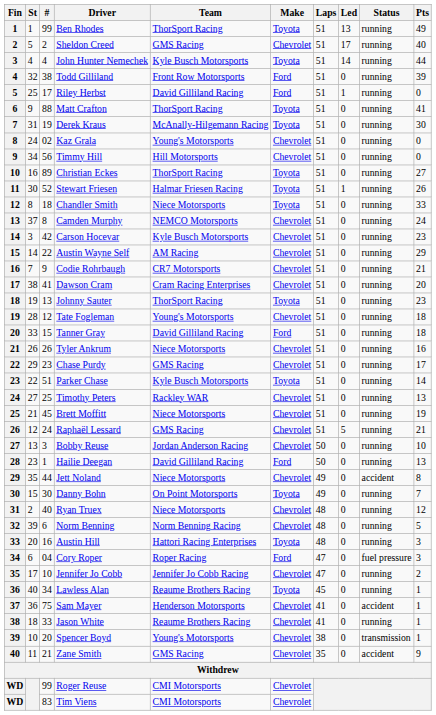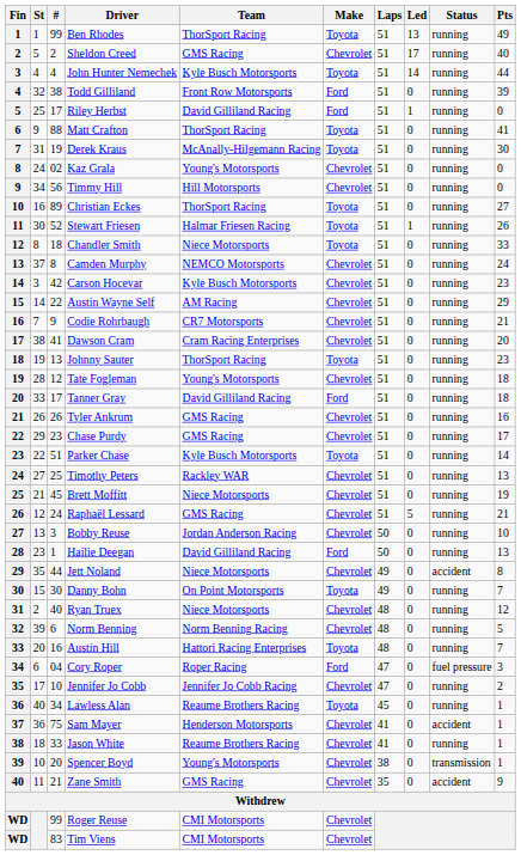 <table class="wikitable" style="font-size:95%">
 <tr>
 <th>Fin</th>
 <th>St</th>
 <th>#</th>
 <th>Driver</th>
 <th>Team</th>
 <th>Make</th>
 <th>Laps</th>
 <th>Led</th>
 <th>Status</th>
 <th>Pts</th>
 </tr>
 <tr>
 <th>1</th>
 <td>1</td>
 <td>99</td>
 <td><a href='#'>Ben Rhodes</a></td>
 <td><a href='#'>ThorSport Racing</a></td>
 <td><a href='#'>Toyota</a></td>
 <td>51</td>
 <td>13</td>
 <td>running</td>
 <td>49</td>
 </tr>
 <tr>
 <th>2</th>
 <td>5</td>
 <td>2</td>
 <td><a href='#'>Sheldon Creed</a></td>
 <td><a href='#'>GMS Racing</a></td>
 <td><a href='#'>Chevrolet</a></td>
 <td>51</td>
 <td>17</td>
 <td>running</td>
 <td>40</td>
 </tr>
 <tr>
 <th>3</th>
 <td>4</td>
 <td>4</td>
 <td><a href='#'>John Hunter Nemechek</a></td>
 <td><a href='#'>Kyle Busch Motorsports</a></td>
 <td><a href='#'>Toyota</a></td>
 <td>51</td>
 <td>14</td>
 <td>running</td>
 <td>44</td>
 </tr>
 <tr>
 <th>4</th>
 <td>32</td>
 <td>38</td>
 <td><a href='#'>Todd Gilliland</a></td>
 <td><a href='#'>Front Row Motorsports</a></td>
 <td><a href='#'>Ford</a></td>
 <td>51</td>
 <td>0</td>
 <td>running</td>
 <td>39</td>
 </tr>
 <tr>
 <th>5</th>
 <td>25</td>
 <td>17</td>
 <td><a href='#'>Riley Herbst</a></td>
 <td><a href='#'>David Gilliland Racing</a></td>
 <td><a href='#'>Ford</a></td>
 <td>51</td>
 <td>1</td>
 <td>running</td>
 <td>0</td>
 </tr>
 <tr>
 <th>6</th>
 <td>9</td>
 <td>88</td>
 <td><a href='#'>Matt Crafton</a></td>
 <td><a href='#'>ThorSport Racing</a></td>
 <td><a href='#'>Toyota</a></td>
 <td>51</td>
 <td>0</td>
 <td>running</td>
 <td>41</td>
 </tr>
 <tr>
 <th>7</th>
 <td>31</td>
 <td>19</td>
 <td><a href='#'>Derek Kraus</a></td>
 <td><a href='#'>McAnally-Hilgemann Racing</a></td>
 <td><a href='#'>Toyota</a></td>
 <td>51</td>
 <td>0</td>
 <td>running</td>
 <td>30</td>
 </tr>
 <tr>
 <th>8</th>
 <td>24</td>
 <td>02</td>
 <td><a href='#'>Kaz Grala</a></td>
 <td><a href='#'>Young's Motorsports</a></td>
 <td><a href='#'>Chevrolet</a></td>
 <td>51</td>
 <td>0</td>
 <td>running</td>
 <td>0</td>
 </tr>
 <tr>
 <th>9</th>
 <td>34</td>
 <td>56</td>
 <td><a href='#'>Timmy Hill</a></td>
 <td><a href='#'>Hill Motorsports</a></td>
 <td><a href='#'>Chevrolet</a></td>
 <td>51</td>
 <td>0</td>
 <td>running</td>
 <td>0</td>
 </tr>
 <tr>
 <th>10</th>
 <td>16</td>
 <td>89</td>
 <td><a href='#'>Christian Eckes</a></td>
 <td><a href='#'>ThorSport Racing</a></td>
 <td><a href='#'>Toyota</a></td>
 <td>51</td>
 <td>0</td>
 <td>running</td>
 <td>27</td>
 </tr>
 <tr>
 <th>11</th>
 <td>30</td>
 <td>52</td>
 <td><a href='#'>Stewart Friesen</a></td>
 <td><a href='#'>Halmar Friesen Racing</a></td>
 <td><a href='#'>Toyota</a></td>
 <td>51</td>
 <td>1</td>
 <td>running</td>
 <td>26</td>
 </tr>
 <tr>
 <th>12</th>
 <td>8</td>
 <td>18</td>
 <td><a href='#'>Chandler Smith</a></td>
 <td><a href='#'>Niece Motorsports</a></td>
 <td><a href='#'>Toyota</a></td>
 <td>51</td>
 <td>0</td>
 <td>running</td>
 <td>33</td>
 </tr>
 <tr>
 <th>13</th>
 <td>37</td>
 <td>8</td>
 <td><a href='#'>Camden Murphy</a></td>
 <td><a href='#'>NEMCO Motorsports</a></td>
 <td><a href='#'>Chevrolet</a></td>
 <td>51</td>
 <td>0</td>
 <td>running</td>
 <td>24</td>
 </tr>
 <tr>
 <th>14</th>
 <td>3</td>
 <td>42</td>
 <td><a href='#'>Carson Hocevar</a></td>
 <td><a href='#'>Kyle Busch Motorsports</a></td>
 <td><a href='#'>Chevrolet</a></td>
 <td>51</td>
 <td>0</td>
 <td>running</td>
 <td>23</td>
 </tr>
 <tr>
 <th>15</th>
 <td>14</td>
 <td>22</td>
 <td><a href='#'>Austin Wayne Self</a></td>
 <td><a href='#'>AM Racing</a></td>
 <td><a href='#'>Chevrolet</a></td>
 <td>51</td>
 <td>0</td>
 <td>running</td>
 <td>29</td>
 </tr>
 <tr>
 <th>16</th>
 <td>7</td>
 <td>9</td>
 <td><a href='#'>Codie Rohrbaugh</a></td>
 <td><a href='#'>CR7 Motorsports</a></td>
 <td><a href='#'>Chevrolet</a></td>
 <td>51</td>
 <td>0</td>
 <td>running</td>
 <td>21</td>
 </tr>
 <tr>
 <th>17</th>
 <td>38</td>
 <td>41</td>
 <td><a href='#'>Dawson Cram</a></td>
 <td><a href='#'>Cram Racing Enterprises</a></td>
 <td><a href='#'>Chevrolet</a></td>
 <td>51</td>
 <td>0</td>
 <td>running</td>
 <td>20</td>
 </tr>
 <tr>
 <th>18</th>
 <td>19</td>
 <td>13</td>
 <td><a href='#'>Johnny Sauter</a></td>
 <td><a href='#'>ThorSport Racing</a></td>
 <td><a href='#'>Toyota</a></td>
 <td>51</td>
 <td>0</td>
 <td>running</td>
 <td>23</td>
 </tr>
 <tr>
 <th>19</th>
 <td>28</td>
 <td>12</td>
 <td><a href='#'>Tate Fogleman</a></td>
 <td><a href='#'>Young's Motorsports</a></td>
 <td><a href='#'>Chevrolet</a></td>
 <td>51</td>
 <td>0</td>
 <td>running</td>
 <td>18</td>
 </tr>
 <tr>
 <th>20</th>
 <td>33</td>
-<td>15</td>
+<td>17</td>
 <td><a href='#'>Tanner Gray</a></td>
 <td><a href='#'>David Gilliland Racing</a></td>
 <td><a href='#'>Ford</a></td>
 <td>51</td>
 <td>0</td>
 <td>running</td>
 <td>18</td>
 </tr>
 <tr>
 <th>21</th>
 <td>26</td>
 <td>26</td>
 <td><a href='#'>Tyler Ankrum</a></td>
-<td><a href='#'>Niece Motorsports</a></td>
+<td><a href='#'>GMS Racing</a></td>
 <td><a href='#'>Chevrolet</a></td>
 <td>51</td>
 <td>0</td>
 <td>running</td>
 <td>16</td>
 </tr>
 <tr>
 <th>22</th>
 <td>29</td>
 <td>23</td>
 <td><a href='#'>Chase Purdy</a></td>
 <td><a href='#'>GMS Racing</a></td>
 <td><a href='#'>Chevrolet</a></td>
 <td>51</td>
 <td>0</td>
 <td>running</td>
 <td>17</td>
 </tr>
 <tr>
 <th>23</th>
 <td>22</td>
 <td>51</td>
 <td><a href='#'>Parker Chase</a></td>
 <td><a href='#'>Kyle Busch Motorsports</a></td>
 <td><a href='#'>Toyota</a></td>
 <td>51</td>
 <td>0</td>
 <td>running</td>
 <td>14</td>
 </tr>
 <tr>
 <th>24</th>
 <td>27</td>
 <td>25</td>
 <td><a href='#'>Timothy Peters</a></td>
 <td><a href='#'>Rackley WAR</a></td>
 <td><a href='#'>Chevrolet</a></td>
 <td>51</td>
 <td>0</td>
 <td>running</td>
 <td>13</td>
 </tr>
 <tr>
 <th>25</th>
 <td>21</td>
 <td>45</td>
 <td><a href='#'>Brett Moffitt</a></td>
 <td><a href='#'>Niece Motorsports</a></td>
 <td><a href='#'>Chevrolet</a></td>
 <td>51</td>
 <td>0</td>
 <td>running</td>
 <td>19</td>
 </tr>
 <tr>
 <th>26</th>
 <td>12</td>
 <td>24</td>
 <td><a href='#'>Raphaël Lessard</a></td>
 <td><a href='#'>GMS Racing</a></td>
 <td><a href='#'>Chevrolet</a></td>
 <td>51</td>
 <td>5</td>
 <td>running</td>
 <td>21</td>
 </tr>
 <tr>
 <th>27</th>
 <td>13</td>
 <td>3</td>
 <td><a href='#'>Bobby Reuse</a></td>
 <td><a href='#'>Jordan Anderson Racing</a></td>
 <td><a href='#'>Chevrolet</a></td>
 <td>50</td>
 <td>0</td>
 <td>running</td>
 <td>10</td>
 </tr>
 <tr>
 <th>28</th>
 <td>23</td>
 <td>1</td>
 <td><a href='#'>Hailie Deegan</a></td>
 <td><a href='#'>David Gilliland Racing</a></td>
 <td><a href='#'>Ford</a></td>
 <td>50</td>
 <td>0</td>
 <td>running</td>
 <td>13</td>
 </tr>
 <tr>
 <th>29</th>
 <td>35</td>
 <td>44</td>
 <td><a href='#'>Jett Noland</a></td>
 <td><a href='#'>Niece Motorsports</a></td>
 <td><a href='#'>Chevrolet</a></td>
 <td>49</td>
 <td>0</td>
 <td>accident</td>
 <td>8</td>
 </tr>
 <tr>
 <th>30</th>
 <td>15</td>
 <td>30</td>
 <td><a href='#'>Danny Bohn</a></td>
 <td><a href='#'>On Point Motorsports</a></td>
 <td><a href='#'>Toyota</a></td>
 <td>49</td>
 <td>0</td>
 <td>running</td>
 <td>7</td>
 </tr>
 <tr>
 <th>31</th>
 <td>2</td>
 <td>40</td>
 <td><a href='#'>Ryan Truex</a></td>
 <td><a href='#'>Niece Motorsports</a></td>
 <td><a href='#'>Chevrolet</a></td>
 <td>48</td>
 <td>0</td>
 <td>running</td>
 <td>12</td>
 </tr>
 <tr>
 <th>32</th>
 <td>39</td>
 <td>6</td>
 <td><a href='#'>Norm Benning</a></td>
 <td><a href='#'>Norm Benning Racing</a></td>
 <td><a href='#'>Chevrolet</a></td>
 <td>48</td>
 <td>0</td>
 <td>running</td>
 <td>5</td>
 </tr>
 <tr>
 <th>33</th>
 <td>20</td>
 <td>16</td>
 <td><a href='#'>Austin Hill</a></td>
 <td><a href='#'>Hattori Racing Enterprises</a></td>
 <td><a href='#'>Toyota</a></td>
 <td>48</td>
 <td>0</td>
 <td>running</td>
-<td>3</td>
+<td>7</td>
 </tr>
 <tr>
 <th>34</th>
 <td>6</td>
 <td>04</td>
 <td><a href='#'>Cory Roper</a></td>
 <td><a href='#'>Roper Racing</a></td>
 <td><a href='#'>Ford</a></td>
 <td>47</td>
 <td>0</td>
 <td>fuel pressure</td>
 <td>3</td>
 </tr>
 <tr>
 <th>35</th>
 <td>17</td>
 <td>10</td>
 <td><a href='#'>Jennifer Jo Cobb</a></td>
 <td><a href='#'>Jennifer Jo Cobb Racing</a></td>
 <td><a href='#'>Chevrolet</a></td>
 <td>47</td>
 <td>0</td>
 <td>running</td>
 <td>2</td>
 </tr>
 <tr>
 <th>36</th>
 <td>40</td>
 <td>34</td>
 <td><a href='#'>Lawless Alan</a></td>
 <td><a href='#'>Reaume Brothers Racing</a></td>
 <td><a href='#'>Toyota</a></td>
 <td>45</td>
 <td>0</td>
 <td>running</td>
 <td>1</td>
 </tr>
 <tr>
 <th>37</th>
 <td>36</td>
 <td>75</td>
 <td><a href='#'>Sam Mayer</a></td>
 <td><a href='#'>Henderson Motorsports</a></td>
 <td><a href='#'>Chevrolet</a></td>
 <td>41</td>
 <td>0</td>
 <td>accident</td>
 <td>1</td>
 </tr>
 <tr>
 <th>38</th>
 <td>18</td>
 <td>33</td>
 <td><a href='#'>Jason White</a></td>
 <td><a href='#'>Reaume Brothers Racing</a></td>
 <td><a href='#'>Chevrolet</a></td>
 <td>41</td>
 <td>0</td>
 <td>running</td>
 <td>1</td>
 </tr>
 <tr>
 <th>39</th>
 <td>10</td>
 <td>20</td>
 <td><a href='#'>Spencer Boyd</a></td>
 <td><a href='#'>Young's Motorsports</a></td>
 <td><a href='#'>Chevrolet</a></td>
 <td>38</td>
 <td>0</td>
 <td>transmission</td>
 <td>1</td>
 </tr>
 <tr>
 <th>40</th>
 <td>11</td>
 <td>21</td>
 <td><a href='#'>Zane Smith</a></td>
 <td><a href='#'>GMS Racing</a></td>
 <td><a href='#'>Chevrolet</a></td>
 <td>35</td>
 <td>0</td>
 <td>accident</td>
 <td>9</td>
 </tr>
 <tr>
 <th colspan="10">Withdrew</th>
 </tr>
 <tr>
 <th>WD</th>
 <th rowspan="2"></th>
 <td>99</td>
 <td><a href='#'>Roger Reuse</a></td>
 <td><a href='#'>CMI Motorsports</a></td>
 <td><a href='#'>Chevrolet</a></td>
 <th colspan="4" rowspan="2"></th>
 </tr>
 <tr>
 <th>WD</th>
 <td>83</td>
 <td><a href='#'>Tim Viens</a></td>
 <td><a href='#'>CMI Motorsports</a></td>
 <td><a href='#'>Chevrolet</a></td>
 </tr>
 </table>
